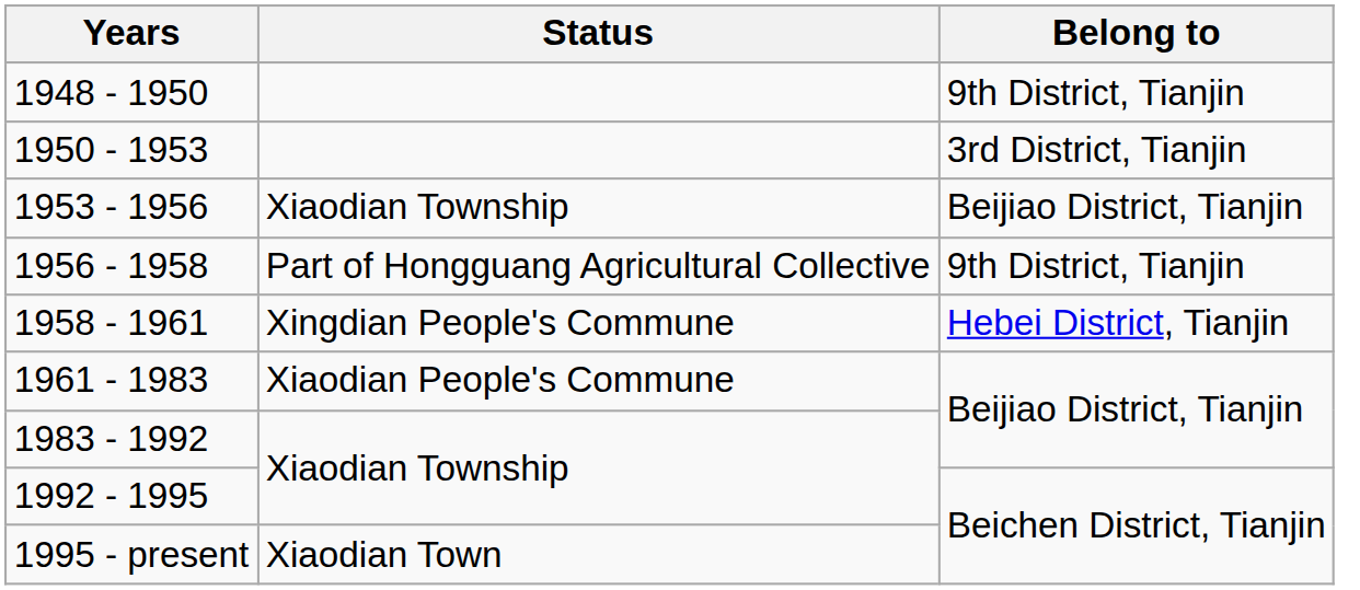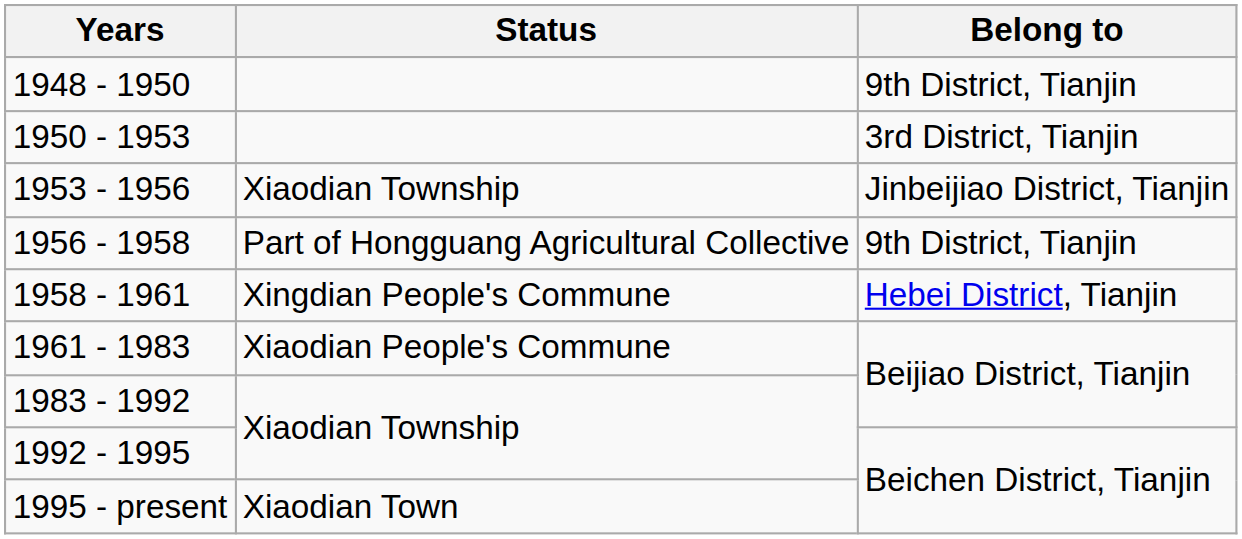 <table class="wikitable">
 <tr>
 <th>Years</th>
 <th>Status</th>
 <th>Belong to</th>
 </tr>
 <tr>
 <td>1948 - 1950</td>
 <td></td>
 <td>9th District, Tianjin</td>
 </tr>
 <tr>
 <td>1950 - 1953</td>
 <td></td>
 <td>3rd District, Tianjin</td>
 </tr>
 <tr>
 <td>1953 - 1956</td>
 <td>Xiaodian Township</td>
-<td>Beijiao District, Tianjin</td>
+<td>Jinbeijiao District, Tianjin</td>
 </tr>
 <tr>
 <td>1956 - 1958</td>
 <td>Part of Hongguang Agricultural Collective</td>
 <td>9th District, Tianjin</td>
 </tr>
 <tr>
 <td>1958 - 1961</td>
 <td>Xingdian People's Commune</td>
 <td><a href='#'>Hebei District</a>, Tianjin</td>
 </tr>
 <tr>
 <td>1961 - 1983</td>
 <td>Xiaodian People's Commune</td>
 <td rowspan="2">Beijiao District, Tianjin</td>
 </tr>
 <tr>
 <td>1983 - 1992</td>
 <td rowspan="2">Xiaodian Township</td>
 </tr>
 <tr>
 <td>1992 - 1995</td>
 <td rowspan="2">Beichen District, Tianjin</td>
 </tr>
 <tr>
 <td>1995 - present</td>
 <td>Xiaodian Town</td>
 </tr>
 </table>
